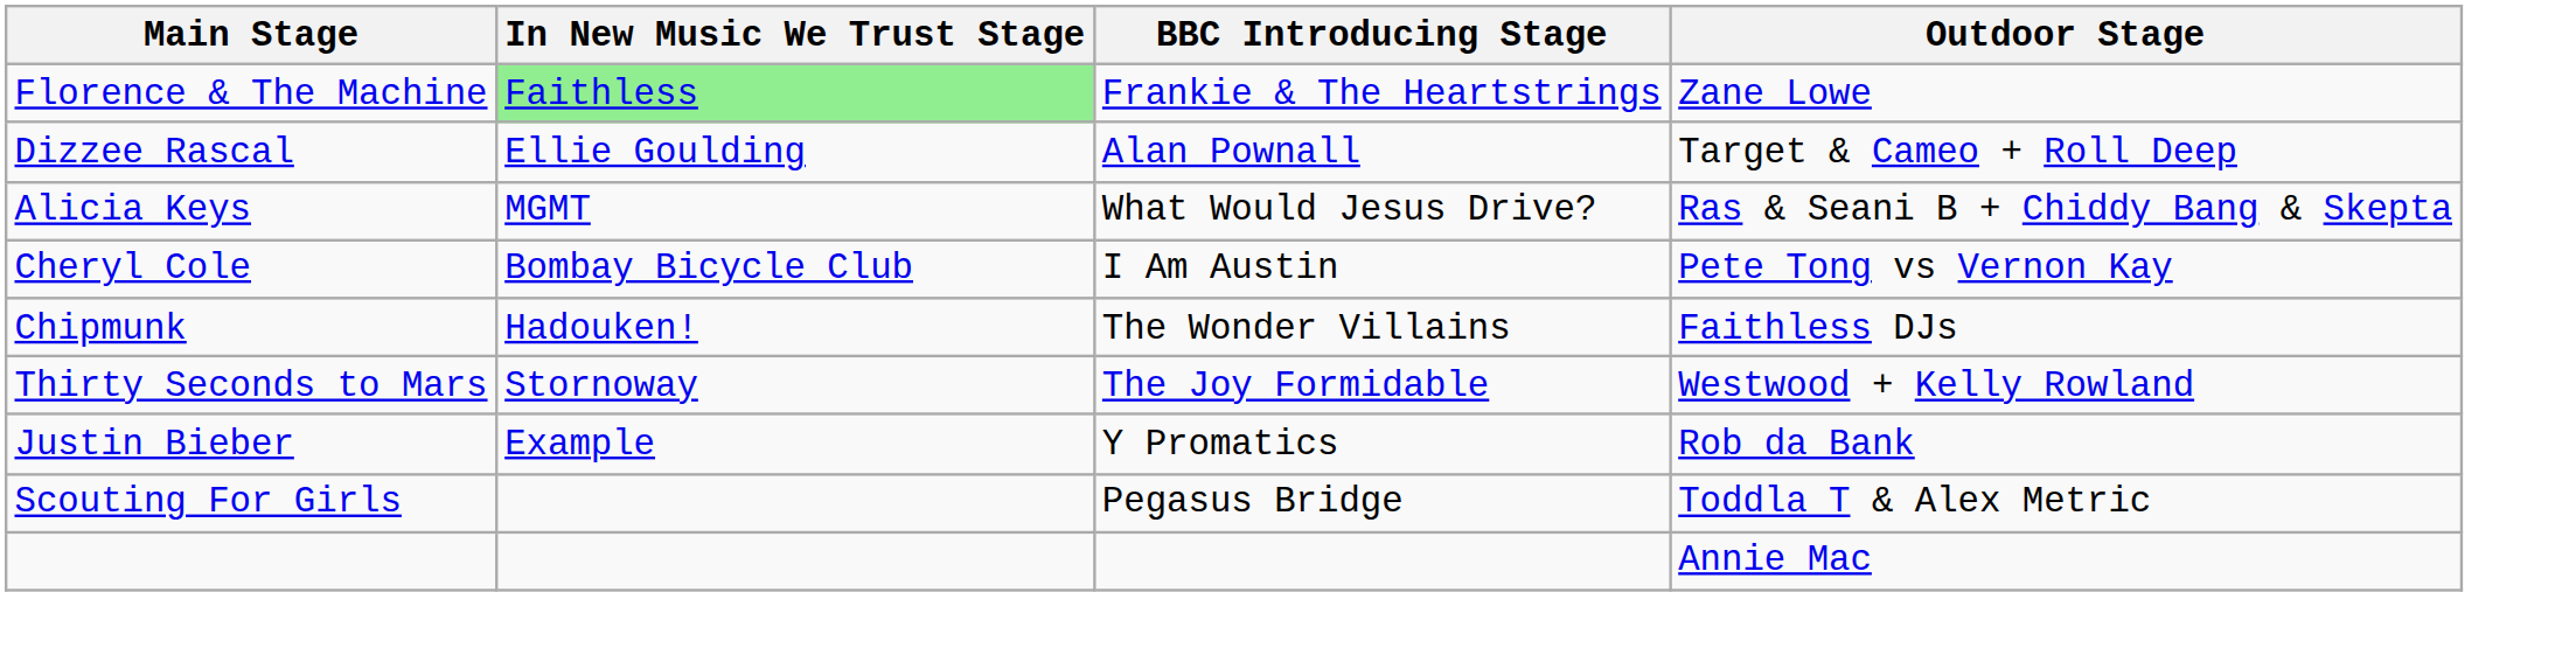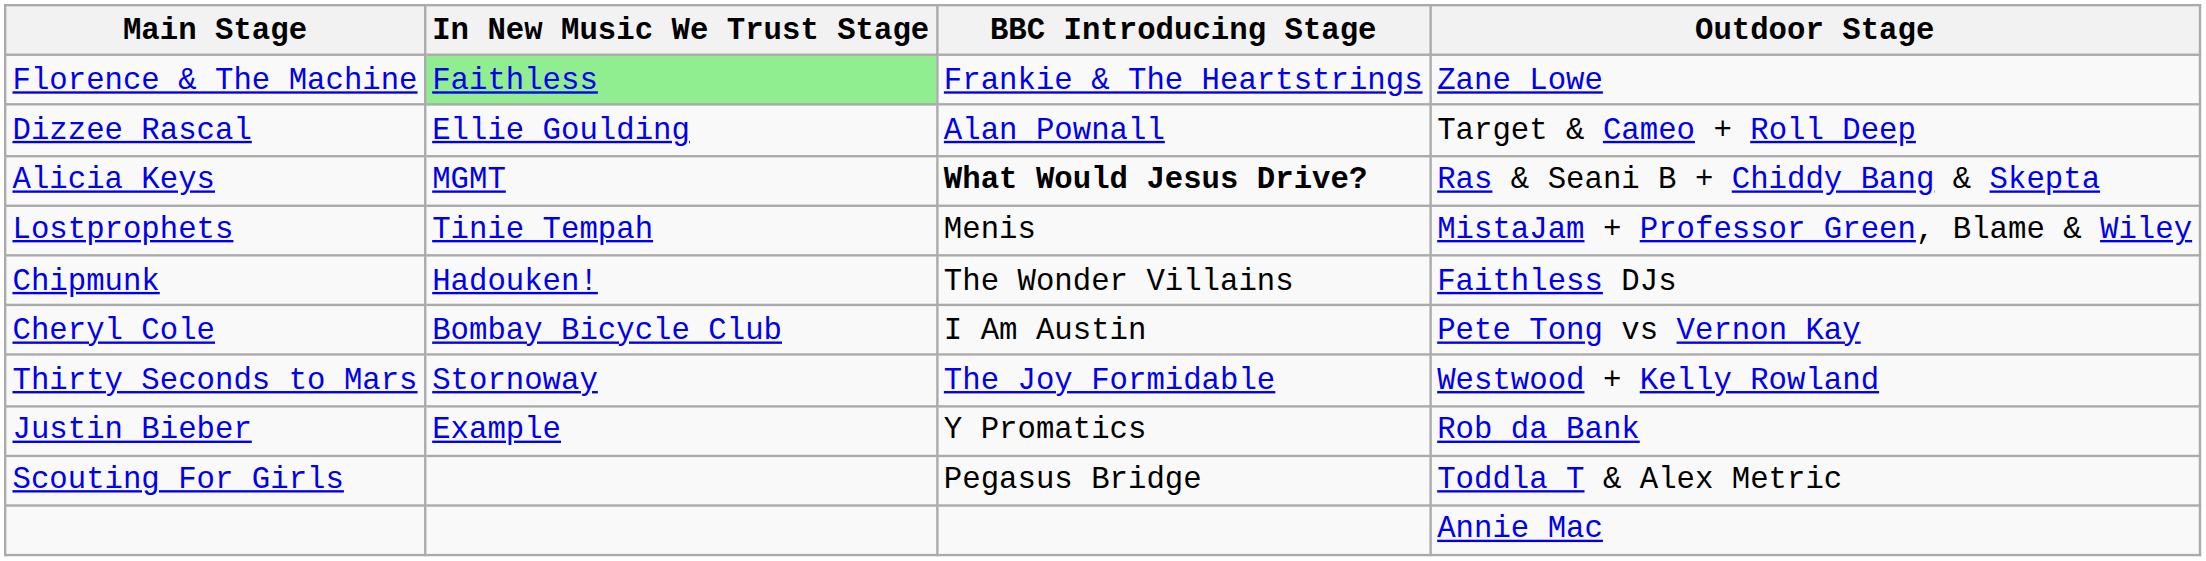 <table class="wikitable">
 <tr>
 <th>Main Stage</th>
 <th>In New Music We Trust Stage</th>
 <th>BBC Introducing Stage</th>
 <th>Outdoor Stage</th>
 </tr>
 <tr>
 <td><a href='#'>Florence & The Machine</a></td>
 <td style="background: lightgreen;"><a href='#'>Faithless</a></td>
 <td><a href='#'>Frankie & The Heartstrings</a></td>
 <td><a href='#'>Zane Lowe</a></td>
 </tr>
 <tr>
 <td><a href='#'>Dizzee Rascal</a></td>
 <td><a href='#'>Ellie Goulding</a></td>
 <td><a href='#'>Alan Pownall</a></td>
 <td>Target & <a href='#'>Cameo</a> + <a href='#'>Roll Deep</a></td>
 </tr>
 <tr>
 <td><a href='#'>Alicia Keys</a></td>
 <td><a href='#'>MGMT</a></td>
-<td>What Would Jesus Drive?</td>
+<td><strong>What Would Jesus Drive?</strong></td>
 <td><a href='#'>Ras</a> & Seani B + <a href='#'>Chiddy Bang</a> & <a href='#'>Skepta</a></td>
+</tr>
+<tr>
+<td><a href='#'>Lostprophets</a></td>
+<td><a href='#'>Tinie Tempah</a></td>
+<td>Menis</td>
+<td><a href='#'>MistaJam</a> + <a href='#'>Professor Green</a>, Blame & <a href='#'>Wiley</a></td>
+</tr>
+<tr>
+<td><a href='#'>Chipmunk</a></td>
+<td><a href='#'>Hadouken!</a></td>
+<td>The Wonder Villains</td>
+<td><a href='#'>Faithless</a> DJs</td>
 </tr>
 <tr>
 <td><a href='#'>Cheryl Cole</a></td>
 <td><a href='#'>Bombay Bicycle Club</a></td>
 <td>I Am Austin</td>
 <td><a href='#'>Pete Tong</a> vs <a href='#'>Vernon Kay</a></td>
-</tr>
-<tr>
-<td><a href='#'>Chipmunk</a></td>
-<td><a href='#'>Hadouken!</a></td>
-<td>The Wonder Villains</td>
-<td><a href='#'>Faithless</a> DJs</td>
 </tr>
 <tr>
 <td><a href='#'>Thirty Seconds to Mars</a></td>
 <td><a href='#'>Stornoway</a></td>
 <td><a href='#'>The Joy Formidable</a></td>
 <td><a href='#'>Westwood</a> + <a href='#'>Kelly Rowland</a></td>
 </tr>
 <tr>
 <td><a href='#'>Justin Bieber</a></td>
 <td><a href='#'>Example</a></td>
 <td>Y Promatics</td>
 <td><a href='#'>Rob da Bank</a></td>
 </tr>
 <tr>
 <td><a href='#'>Scouting For Girls</a></td>
 <td></td>
 <td>Pegasus Bridge</td>
 <td><a href='#'>Toddla T</a> & Alex Metric</td>
 </tr>
 <tr>
 <td></td>
 <td></td>
 <td></td>
 <td><a href='#'>Annie Mac</a></td>
 </tr>
 </table>
